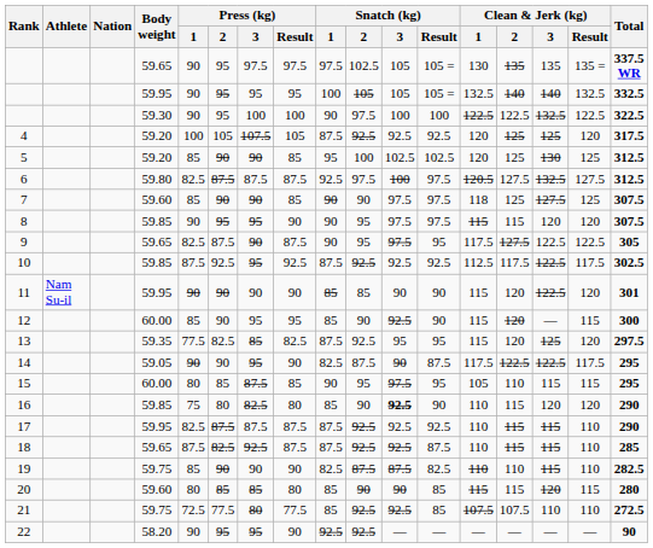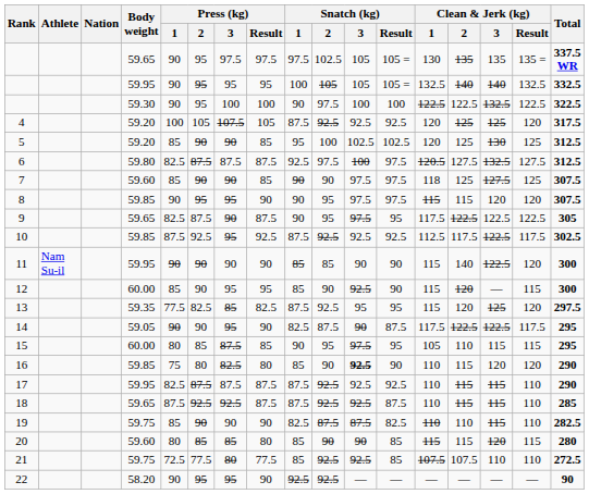 <table class="wikitable sortable" style="text-align:center;">
 <tr>
 <th rowspan=2>Rank</th>
 <th rowspan=2>Athlete</th>
 <th rowspan=2>Nation</th>
 <th rowspan=2>Body<br>weight</th>
 <th colspan=4>Press (kg)</th>
 <th colspan=4>Snatch (kg)</th>
 <th colspan=4>Clean & Jerk (kg)</th>
 <th rowspan=2>Total</th>
 </tr>
 <tr>
 <th>1</th>
 <th>2</th>
 <th>3</th>
 <th>Result</th>
 <th>1</th>
 <th>2</th>
 <th>3</th>
 <th>Result</th>
 <th>1</th>
 <th>2</th>
 <th>3</th>
 <th>Result</th>
 </tr>
 <tr>
 <td></td>
 <td align=left></td>
 <td align=left></td>
 <td>59.65</td>
 <td>90</td>
 <td>95</td>
 <td>97.5</td>
 <td>97.5</td>
 <td>97.5</td>
 <td>102.5</td>
 <td>105</td>
 <td>105 =</td>
 <td>130</td>
 <td><s>135</s></td>
 <td>135</td>
 <td>135 =</td>
 <td><strong>337.5 <a href='#'>WR</a></strong></td>
 </tr>
 <tr>
 <td></td>
 <td align=left></td>
 <td align=left></td>
 <td>59.95</td>
 <td>90</td>
 <td><s>95</s></td>
 <td>95</td>
 <td>95</td>
 <td>100</td>
 <td><s>105</s></td>
 <td>105</td>
 <td>105 =</td>
 <td>132.5</td>
 <td><s>140</s></td>
 <td><s>140</s></td>
 <td>132.5</td>
 <td><strong>332.5</strong></td>
 </tr>
 <tr>
 <td></td>
 <td align=left></td>
 <td align=left></td>
 <td>59.30</td>
 <td>90</td>
 <td>95</td>
 <td>100</td>
 <td>100</td>
 <td>90</td>
 <td>97.5</td>
 <td>100</td>
 <td>100</td>
 <td><s>122.5</s></td>
 <td>122.5</td>
 <td><s>132.5</s></td>
 <td>122.5</td>
 <td><strong>322.5</strong></td>
 </tr>
 <tr>
 <td>4</td>
 <td align=left></td>
 <td align=left></td>
 <td>59.20</td>
 <td>100</td>
 <td>105</td>
 <td><s>107.5</s></td>
 <td>105 </td>
 <td>87.5</td>
 <td><s>92.5</s></td>
 <td>92.5</td>
 <td>92.5</td>
 <td>120</td>
 <td><s>125</s></td>
 <td><s>125</s></td>
 <td>120</td>
 <td><strong>317.5</strong></td>
 </tr>
 <tr>
 <td>5</td>
 <td align=left></td>
 <td align=left></td>
 <td>59.20</td>
 <td>85</td>
 <td><s>90</s></td>
 <td><s>90</s></td>
 <td>85</td>
 <td>95</td>
 <td>100</td>
 <td>102.5</td>
 <td>102.5</td>
 <td>120</td>
 <td>125</td>
 <td><s>130</s></td>
 <td>125</td>
 <td><strong>312.5</strong></td>
 </tr>
 <tr>
 <td>6</td>
 <td align=left></td>
 <td align=left></td>
 <td>59.80</td>
 <td>82.5</td>
 <td><s>87.5</s></td>
 <td>87.5</td>
 <td>87.5</td>
 <td>92.5</td>
 <td>97.5</td>
 <td><s>100</s></td>
 <td>97.5</td>
 <td><s>120.5</s></td>
 <td>127.5</td>
 <td><s>132.5</s></td>
 <td>127.5</td>
 <td><strong>312.5</strong></td>
 </tr>
 <tr>
 <td>7</td>
 <td align=left></td>
 <td align=left></td>
 <td>59.60</td>
 <td>85</td>
 <td><s>90</s></td>
 <td><s>90</s></td>
 <td>85</td>
 <td><s>90</s></td>
 <td>90</td>
 <td>97.5</td>
 <td>97.5</td>
 <td>118</td>
 <td>125</td>
 <td><s>127.5</s></td>
 <td>125</td>
 <td><strong>307.5</strong></td>
 </tr>
 <tr>
 <td>8</td>
 <td align=left></td>
 <td align=left></td>
 <td>59.85</td>
 <td>90</td>
 <td><s>95</s></td>
 <td><s>95</s></td>
 <td>90</td>
 <td>90</td>
 <td>95</td>
 <td>97.5</td>
 <td>97.5</td>
 <td><s>115</s></td>
 <td>115</td>
 <td>120</td>
 <td>120</td>
 <td><strong>307.5</strong></td>
 </tr>
 <tr>
 <td>9</td>
 <td align=left></td>
 <td align=left></td>
 <td>59.65</td>
 <td>82.5</td>
 <td>87.5</td>
 <td><s>90</s></td>
 <td>87.5</td>
 <td>90</td>
 <td>95</td>
 <td><s>97.5</s></td>
 <td>95</td>
 <td>117.5</td>
-<td><s>127.5</s></td>
+<td><s>122.5</s></td>
 <td>122.5</td>
 <td>122.5</td>
 <td><strong>305</strong></td>
 </tr>
 <tr>
 <td>10</td>
 <td align=left></td>
 <td align=left></td>
 <td>59.85</td>
 <td>87.5</td>
 <td>92.5</td>
 <td><s>95</s></td>
 <td>92.5</td>
 <td>87.5</td>
 <td><s>92.5</s></td>
 <td>92.5</td>
 <td>92.5</td>
 <td>112.5</td>
 <td>117.5</td>
 <td><s>122.5</s></td>
 <td>117.5</td>
 <td><strong>302.5</strong></td>
 </tr>
 <tr>
 <td>11</td>
 <td align=left><a href='#'>Nam Su-il</a></td>
 <td align=left></td>
 <td>59.95</td>
 <td><s>90</s></td>
 <td><s>90</s></td>
 <td>90</td>
 <td>90</td>
 <td><s>85</s></td>
 <td>85</td>
 <td>90</td>
 <td>90</td>
 <td>115</td>
-<td>120</td>
+<td>140</td>
 <td><s>122.5</s></td>
 <td>120</td>
-<td><strong>301</strong></td>
+<td><strong>300</strong></td>
 </tr>
 <tr>
 <td>12</td>
 <td align=left></td>
 <td align=left></td>
 <td>60.00</td>
 <td>85</td>
 <td>90</td>
 <td>95</td>
 <td>95</td>
 <td>85</td>
 <td>90</td>
 <td><s>92.5</s></td>
 <td>90</td>
 <td>115</td>
 <td><s>120</s></td>
 <td>—</td>
 <td>115</td>
 <td><strong>300</strong></td>
 </tr>
 <tr>
 <td>13</td>
 <td align=left></td>
 <td align=left></td>
 <td>59.35</td>
 <td>77.5</td>
 <td>82.5</td>
 <td><s>85</s></td>
 <td>82.5</td>
 <td>87.5</td>
 <td>92.5</td>
 <td>95</td>
 <td>95</td>
 <td>115</td>
 <td>120</td>
 <td><s>125</s></td>
 <td>120</td>
 <td><strong>297.5</strong></td>
 </tr>
 <tr>
 <td>14</td>
 <td align=left></td>
 <td align=left></td>
 <td>59.05</td>
 <td><s>90</s></td>
 <td>90</td>
 <td><s>95</s></td>
 <td>90</td>
 <td>82.5</td>
 <td>87.5</td>
 <td><s>90</s></td>
 <td>87.5</td>
 <td>117.5</td>
 <td><s>122.5</s></td>
 <td><s>122.5</s></td>
 <td>117.5</td>
 <td><strong>295</strong></td>
 </tr>
 <tr>
 <td>15</td>
 <td align=left></td>
 <td align=left></td>
 <td>60.00</td>
 <td>80</td>
 <td>85</td>
 <td><s>87.5</s></td>
 <td>85</td>
 <td>90</td>
 <td>95</td>
 <td><s>97.5</s></td>
 <td>95</td>
 <td>105</td>
 <td>110</td>
 <td>115</td>
 <td>115</td>
 <td><strong>295</strong></td>
 </tr>
 <tr>
 <td>16</td>
 <td align=left></td>
 <td align=left></td>
 <td>59.85</td>
 <td>75</td>
 <td>80</td>
 <td><s>82.5</s></td>
 <td>80</td>
 <td>85</td>
 <td>90</td>
 <td><strong><s>92.5</s></strong></td>
 <td>90</td>
 <td>110</td>
 <td>115</td>
 <td>120</td>
 <td>120</td>
 <td><strong>290</strong></td>
 </tr>
 <tr>
 <td>17</td>
 <td align=left></td>
 <td align=left></td>
 <td>59.95</td>
 <td>82.5</td>
 <td><s>87.5</s></td>
 <td>87.5</td>
 <td>87.5</td>
 <td>87.5</td>
 <td><s>92.5</s></td>
 <td>92.5</td>
 <td>92.5</td>
 <td>110</td>
 <td><s>115</s></td>
 <td><s>115</s></td>
 <td>110</td>
 <td><strong>290</strong></td>
 </tr>
 <tr>
 <td>18</td>
 <td align=left></td>
 <td align=left></td>
 <td>59.65</td>
 <td>87.5</td>
-<td><s>82.5</s></td>
+<td><s>92.5</s></td>
 <td><s>92.5</s></td>
 <td>87.5</td>
 <td>87.5</td>
 <td><s>92.5</s></td>
 <td><s>92.5</s></td>
 <td>87.5</td>
 <td>110</td>
 <td><s>115</s></td>
 <td><s>115</s></td>
 <td>110</td>
 <td><strong>285</strong></td>
 </tr>
 <tr>
 <td>19</td>
 <td align=left></td>
 <td align=left></td>
 <td>59.75</td>
 <td>85</td>
 <td><s>90</s></td>
 <td>90</td>
 <td>90</td>
 <td>82.5</td>
 <td><s>87.5</s></td>
 <td><s>87.5</s></td>
 <td>82.5</td>
 <td><s>110</s></td>
 <td>110</td>
 <td><s>115</s></td>
 <td>110</td>
 <td><strong>282.5</strong></td>
 </tr>
 <tr>
 <td>20</td>
 <td align=left></td>
 <td align=left></td>
 <td>59.60</td>
 <td>80</td>
 <td><s>85</s></td>
 <td><s>85</s></td>
 <td>80</td>
 <td>85</td>
 <td><s>90</s></td>
 <td><s>90</s></td>
 <td>85</td>
 <td><s>115</s></td>
 <td>115</td>
 <td><s>120</s></td>
 <td>115</td>
 <td><strong>280</strong></td>
 </tr>
 <tr>
 <td>21</td>
 <td align=left></td>
 <td align=left></td>
 <td>59.75</td>
 <td>72.5</td>
 <td>77.5</td>
 <td><s>80</s></td>
 <td>77.5</td>
 <td>85</td>
 <td><s>92.5</s></td>
 <td><s>92.5</s></td>
 <td>85</td>
 <td><s>107.5</s></td>
 <td>107.5</td>
 <td>110</td>
 <td>110</td>
 <td><strong>272.5</strong></td>
 </tr>
 <tr>
 <td>22</td>
 <td align=left></td>
 <td align=left></td>
 <td>58.20</td>
 <td>90</td>
 <td><s>95</s></td>
 <td><s>95</s></td>
 <td>90</td>
 <td><s>92.5</s></td>
 <td><s>92.5</s></td>
 <td>—</td>
 <td>—</td>
 <td>—</td>
 <td>—</td>
 <td>—</td>
 <td>—</td>
 <td><strong>90</strong></td>
 </tr>
 </table>
